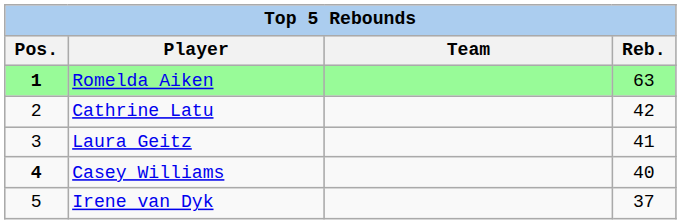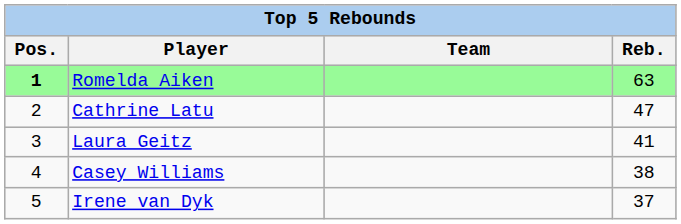 <table class=wikitable style=font-size:90%>
 <tr>
 <th colspan=6 style=background:#ABCDEF>Top 5 Rebounds</th>
 </tr>
 <tr>
 <th width=35px>Pos.</th>
 <th width=160px>Player</th>
 <th width=180px>Team</th>
 <th width=35px>Reb.</th>
 </tr>
 <tr bgcolor=palegreen>
 <td align=center><strong>1</strong></td>
 <td><a href='#'>Romelda Aiken</a></td>
 <td></td>
 <td align=center>63</td>
 </tr>
 <tr>
 <td align=center>2</td>
 <td><a href='#'>Cathrine Latu</a></td>
 <td></td>
-<td align=center>42</td>
+<td align=center>47</td>
 </tr>
 <tr>
 <td align=center>3</td>
 <td><a href='#'>Laura Geitz</a></td>
 <td></td>
 <td align=center>41</td>
 </tr>
 <tr>
-<td align=center><strong>4</strong></td>
+<td align=center>4</td>
 <td><a href='#'>Casey Williams</a></td>
 <td></td>
-<td align=center>40</td>
+<td align=center>38</td>
 </tr>
 <tr>
 <td align=center>5</td>
 <td><a href='#'>Irene van Dyk</a></td>
 <td></td>
 <td align=center>37</td>
 </tr>
 </table>
